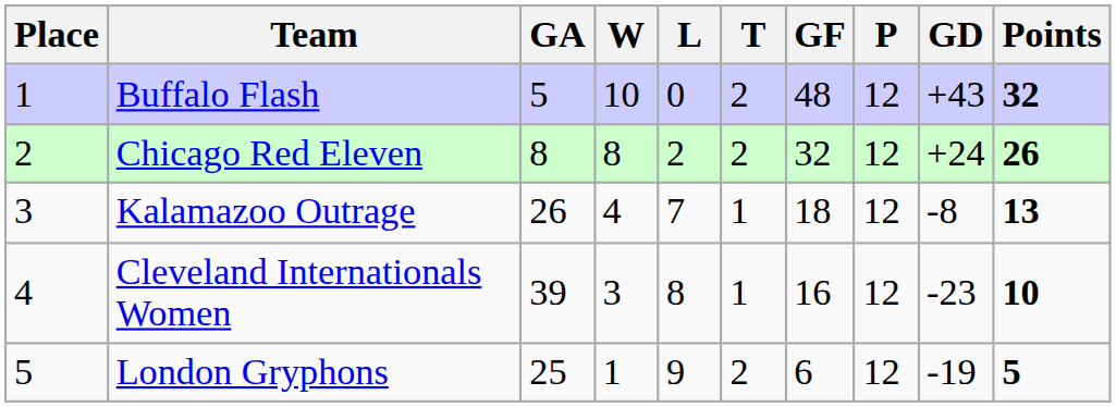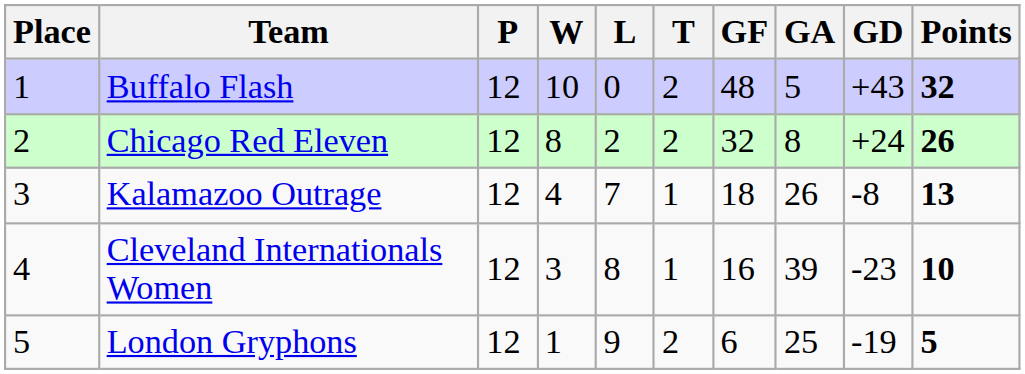 <table class="wikitable">
 <tr>
 <th>Place</th>
 <th width="170">Team</th>
-<th width="20">GA</th>
+<th width="20">P</th>
 <th width="20">W</th>
 <th width="20">L</th>
 <th width="20">T</th>
 <th width="20">GF</th>
-<th width="20">P</th>
+<th width="20">GA</th>
 <th width="25">GD</th>
 <th>Points</th>
 </tr>
 <tr bgcolor="#ccccff">
 <td>1</td>
 <td><a href='#'>Buffalo Flash</a></td>
-<td>5</td>
+<td>12</td>
 <td>10</td>
 <td>0</td>
 <td>2</td>
 <td>48</td>
-<td>12</td>
+<td>5</td>
 <td>+43</td>
 <td><strong>32</strong></td>
 </tr>
 <tr bgcolor="#ccffcc">
 <td>2</td>
 <td><a href='#'>Chicago Red Eleven</a></td>
-<td>8</td>
+<td>12</td>
 <td>8</td>
 <td>2</td>
 <td>2</td>
 <td>32</td>
-<td>12</td>
+<td>8</td>
 <td>+24</td>
 <td><strong>26</strong></td>
 </tr>
 <tr>
 <td>3</td>
 <td><a href='#'>Kalamazoo Outrage</a></td>
-<td>26</td>
+<td>12</td>
 <td>4</td>
 <td>7</td>
 <td>1</td>
 <td>18</td>
-<td>12</td>
+<td>26</td>
 <td>-8</td>
 <td><strong>13</strong></td>
 </tr>
 <tr>
 <td>4</td>
 <td><a href='#'>Cleveland Internationals Women</a></td>
-<td>39</td>
+<td>12</td>
 <td>3</td>
 <td>8</td>
 <td>1</td>
 <td>16</td>
-<td>12</td>
+<td>39</td>
 <td>-23</td>
 <td><strong>10</strong></td>
 </tr>
 <tr>
 <td>5</td>
 <td><a href='#'>London Gryphons</a></td>
-<td>25</td>
+<td>12</td>
 <td>1</td>
 <td>9</td>
 <td>2</td>
 <td>6</td>
-<td>12</td>
+<td>25</td>
 <td>-19</td>
 <td><strong>5</strong></td>
 </tr>
 </table>
